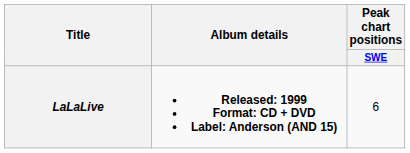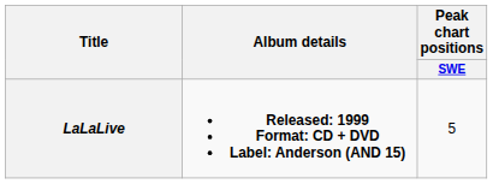 <table class="wikitable plainrowheaders" style="text-align:center;" border="1">
 <tr>
 <th scope="col" rowspan="2" style="width:12em;">Title</th>
 <th scope="col" rowspan="2" style="width:16em;">Album details</th>
 <th scope="col" colspan="1">Peak chart<br>positions</th>
 </tr>
 <tr>
 <th scope="col" style="width:3em; font-size:85%"><a href='#'>SWE</a><br></th>
 </tr>
 <tr>
 <th scope="row"><em>LaLaLive</em></th>
 <td><strong><br><ul><li>Released: 1999</li><li>Format: CD + DVD</li><li>Label: Anderson (AND 15)</li></ul></strong></td>
-<td>6</td>
+<td>5</td>
 </tr>
 </table>
